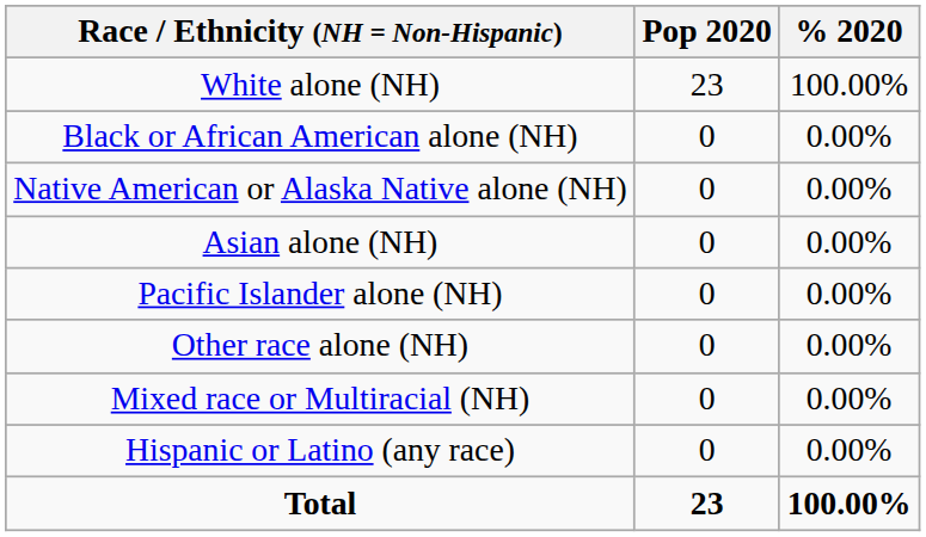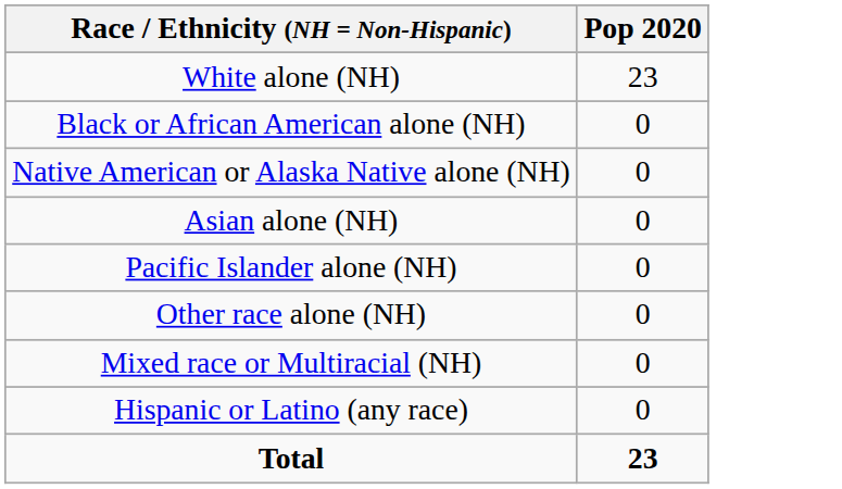 <table class="wikitable" style="text-align:center;">
 <tr>
 <th>Race / Ethnicity <small>(<em>NH = Non-Hispanic</em>)</small></th>
 <th>Pop 2020</th>
-<th>% 2020</th>
 </tr>
 <tr>
 <td><a href='#'>White</a> alone (NH)</td>
 <td>23</td>
-<td>100.00%</td>
 </tr>
 <tr>
 <td><a href='#'>Black or African American</a> alone (NH)</td>
 <td>0</td>
-<td>0.00%</td>
 </tr>
 <tr>
 <td><a href='#'>Native American</a> or <a href='#'>Alaska Native</a> alone (NH)</td>
 <td>0</td>
-<td>0.00%</td>
 </tr>
 <tr>
 <td><a href='#'>Asian</a> alone (NH)</td>
 <td>0</td>
-<td>0.00%</td>
 </tr>
 <tr>
 <td><a href='#'>Pacific Islander</a> alone (NH)</td>
 <td>0</td>
-<td>0.00%</td>
 </tr>
 <tr>
 <td><a href='#'>Other race</a> alone (NH)</td>
 <td>0</td>
-<td>0.00%</td>
 </tr>
 <tr>
 <td><a href='#'>Mixed race or Multiracial</a> (NH)</td>
 <td>0</td>
-<td>0.00%</td>
 </tr>
 <tr>
 <td><a href='#'>Hispanic or Latino</a> (any race)</td>
 <td>0</td>
-<td>0.00%</td>
 </tr>
 <tr>
 <td><strong>Total</strong></td>
 <td><strong>23</strong></td>
-<td><strong>100.00%</strong></td>
 </tr>
 </table>
